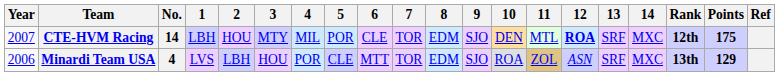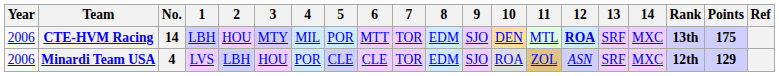 <table class="wikitable" style="text-align:center; font-size:85%">
 <tr>
 <th>Year</th>
 <th>Team</th>
 <th>No.</th>
 <th>1</th>
 <th>2</th>
 <th>3</th>
 <th>4</th>
 <th>5</th>
 <th>6</th>
 <th>7</th>
 <th>8</th>
 <th>9</th>
 <th>10</th>
 <th>11</th>
 <th>12</th>
 <th>13</th>
 <th>14</th>
 <th>Rank</th>
 <th>Points</th>
 <th>Ref</th>
 </tr>
 <tr>
-<td><a href='#'>2007</a></td>
+<td><a href='#'>2006</a></td>
 <th nowrap><a href='#'>CTE-HVM Racing</a></th>
 <th>14</th>
 <td style="background:#CFCFFF;"><a href='#'>LBH</a><br></td>
 <td style="background:#EFCFFF;"><a href='#'>HOU</a><br></td>
 <td style="background:#CFCFFF;"><a href='#'>MTY</a><br></td>
 <td style="background:#CFEAFF;"><a href='#'>MIL</a><br></td>
 <td style="background:#CFEAFF;"><a href='#'>POR</a><br></td>
-<td style="background:#EFCFFF;"><a href='#'>CLE</a><br></td>
+<td style="background:#EFCFFF;"><a href='#'>MTT</a><br></td>
 <td style="background:#EFCFFF;"><a href='#'>TOR</a><br></td>
 <td style="background:#CFEAFF;"><a href='#'>EDM</a><br></td>
 <td style="background:#EFCFFF;"><a href='#'>SJO</a><br></td>
 <td style="background:#FFDF9F;"><a href='#'>DEN</a><br></td>
 <td style="background:#DFFFDF;"><a href='#'>MTL</a><br></td>
 <td style="background:#CFEAFF;"><strong><a href='#'>ROA</a><br></strong></td>
 <td style="background:#EFCFFF;"><a href='#'>SRF</a><br></td>
 <td style="background:#EFCFFF;"><a href='#'>MXC</a><br></td>
-<td style="background:#CFCFFF;"><strong>12th</strong></td>
+<td style="background:#CFCFFF;"><strong>13th</strong></td>
 <td style="background:#CFCFFF;"><strong>175</strong></td>
 <th></th>
 </tr>
 <tr>
 <td><a href='#'>2006</a></td>
 <th nowrap><a href='#'>Minardi Team USA</a></th>
 <th>4</th>
 <td style="background:#EFCFFF;"><a href='#'>LVS</a><br></td>
 <td style="background:#CFCFFF;"><a href='#'>LBH</a><br></td>
 <td style="background:#EFCFFF;"><a href='#'>HOU</a><br></td>
 <td style="background:#CFEAFF;"><a href='#'>POR</a><br></td>
 <td style="background:#CFCFFF;"><a href='#'>CLE</a><br></td>
-<td style="background:#EFCFFF;"><a href='#'>MTT</a><br></td>
+<td style="background:#EFCFFF;"><a href='#'>CLE</a><br></td>
 <td style="background:#EFCFFF;"><a href='#'>TOR</a><br></td>
 <td style="background:#CFEAFF;"><a href='#'>EDM</a><br></td>
 <td style="background:#EFCFFF;"><a href='#'>SJO</a><br></td>
 <td style="background:#DFDFDF;"><a href='#'>ROA</a><br></td>
 <td style="background:#DFC484;"><a href='#'>ZOL</a><br></td>
 <td style="background:#CFCFFF;"><em><a href='#'>ASN</a></em><br></td>
 <td style="background:#EFCFFF;"><a href='#'>SRF</a><br></td>
 <td style="background:#EFCFFF;"><a href='#'>MXC</a><br></td>
-<td style="background:#CFCFFF;"><strong>13th</strong></td>
+<td style="background:#CFCFFF;"><strong>12th</strong></td>
 <td style="background:#CFCFFF;"><strong>129</strong></td>
 <th></th>
 </tr>
 </table>
